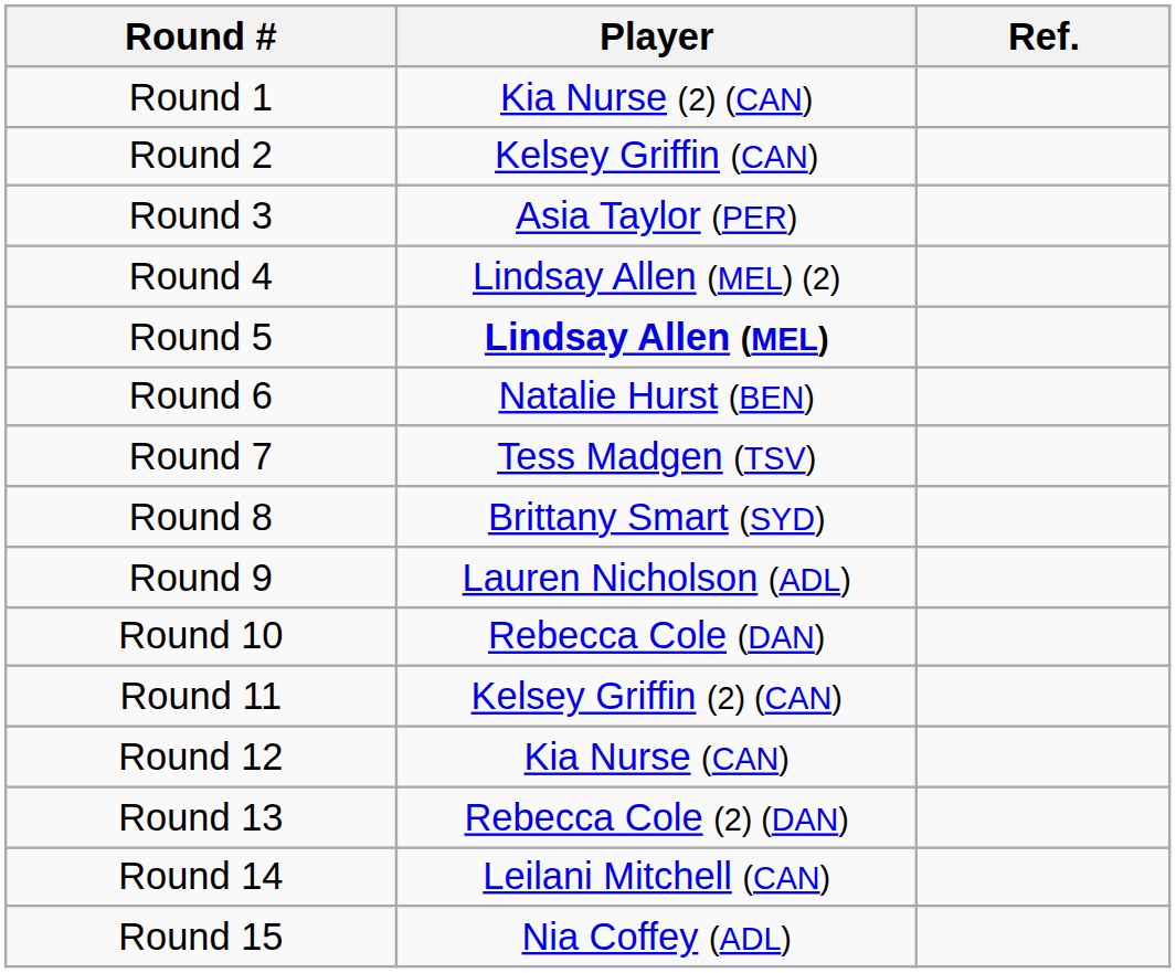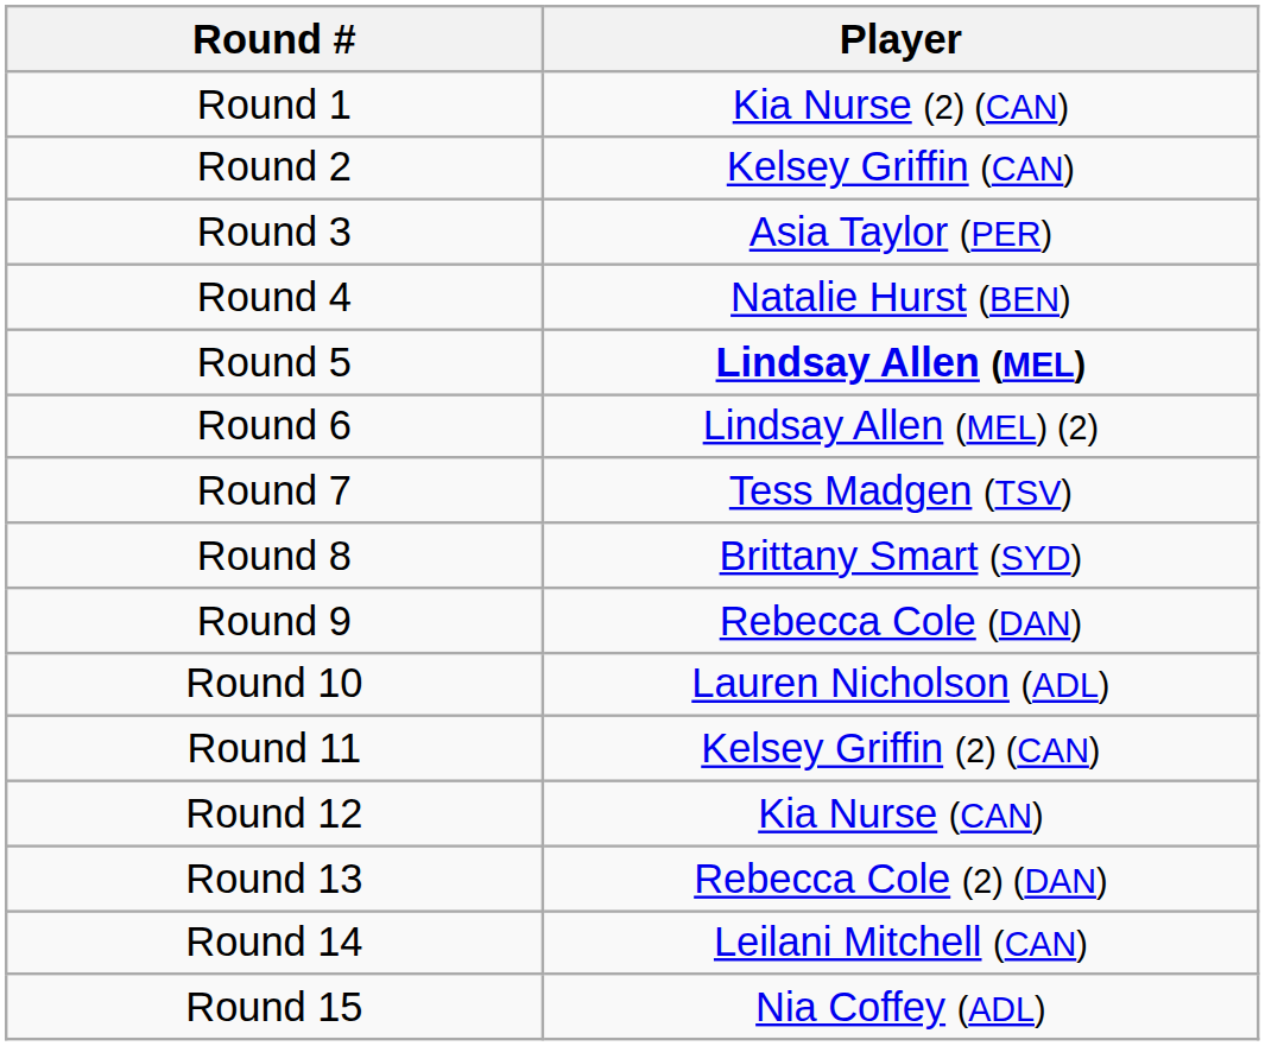 <table class="wikitable" style="width: 35%; text-align:center; font-size:90%">
 <tr>
 <th rowspan=1 width=10>Round #</th>
 <th width=15>Player</th>
-<th width=5>Ref.</th>
 </tr>
 <tr>
 <td>Round 1</td>
 <td><a href='#'>Kia Nurse</a> <small> (2) (<a href='#'>CAN</a>) </small></td>
-<td></td>
 </tr>
 <tr>
 <td>Round 2</td>
 <td><a href='#'>Kelsey Griffin</a> <small> (<a href='#'>CAN</a>) </small></td>
-<td></td>
 </tr>
 <tr>
 <td>Round 3</td>
 <td><a href='#'>Asia Taylor</a> <small>(<a href='#'>PER</a>)</small></td>
-<td></td>
 </tr>
 <tr>
 <td>Round 4</td>
-<td><a href='#'>Lindsay Allen</a> <small>(<a href='#'>MEL</a>) (2)</small></td>
-<td></td>
+<td><a href='#'>Natalie Hurst</a> <small> (<a href='#'>BEN</a>) </small></td>
 </tr>
 <tr>
 <td>Round 5</td>
 <td><strong><a href='#'>Lindsay Allen</a> <small>(<a href='#'>MEL</a>) </small></strong></td>
-<td></td>
 </tr>
 <tr>
 <td>Round 6</td>
-<td><a href='#'>Natalie Hurst</a> <small> (<a href='#'>BEN</a>) </small></td>
-<td></td>
+<td><a href='#'>Lindsay Allen</a> <small>(<a href='#'>MEL</a>) (2)</small></td>
 </tr>
 <tr>
 <td>Round 7</td>
 <td><a href='#'>Tess Madgen</a> <small> (<a href='#'>TSV</a>) </small></td>
-<td></td>
 </tr>
 <tr>
 <td>Round 8</td>
 <td><a href='#'>Brittany Smart</a> <small> (<a href='#'>SYD</a>) </small></td>
-<td></td>
 </tr>
 <tr>
 <td>Round 9</td>
-<td><a href='#'>Lauren Nicholson</a> <small> (<a href='#'>ADL</a>) </small></td>
-<td></td>
+<td><a href='#'>Rebecca Cole</a> <small> (<a href='#'>DAN</a>) </small></td>
 </tr>
 <tr>
 <td>Round 10</td>
-<td><a href='#'>Rebecca Cole</a> <small> (<a href='#'>DAN</a>) </small></td>
-<td></td>
+<td><a href='#'>Lauren Nicholson</a> <small> (<a href='#'>ADL</a>) </small></td>
 </tr>
 <tr>
 <td>Round 11</td>
 <td><a href='#'>Kelsey Griffin</a> <small> (2) (<a href='#'>CAN</a>) </small></td>
-<td></td>
 </tr>
 <tr>
 <td>Round 12</td>
 <td><a href='#'>Kia Nurse</a> <small> (<a href='#'>CAN</a>) </small></td>
-<td></td>
 </tr>
 <tr>
 <td>Round 13</td>
 <td><a href='#'>Rebecca Cole</a> <small> (2) (<a href='#'>DAN</a>) </small></td>
-<td></td>
 </tr>
 <tr>
 <td>Round 14</td>
 <td><a href='#'>Leilani Mitchell</a> <small> (<a href='#'>CAN</a>) </small></td>
-<td></td>
 </tr>
 <tr>
 <td>Round 15</td>
 <td><a href='#'>Nia Coffey</a> <small> (<a href='#'>ADL</a>) </small></td>
-<td></td>
 </tr>
 </table>
